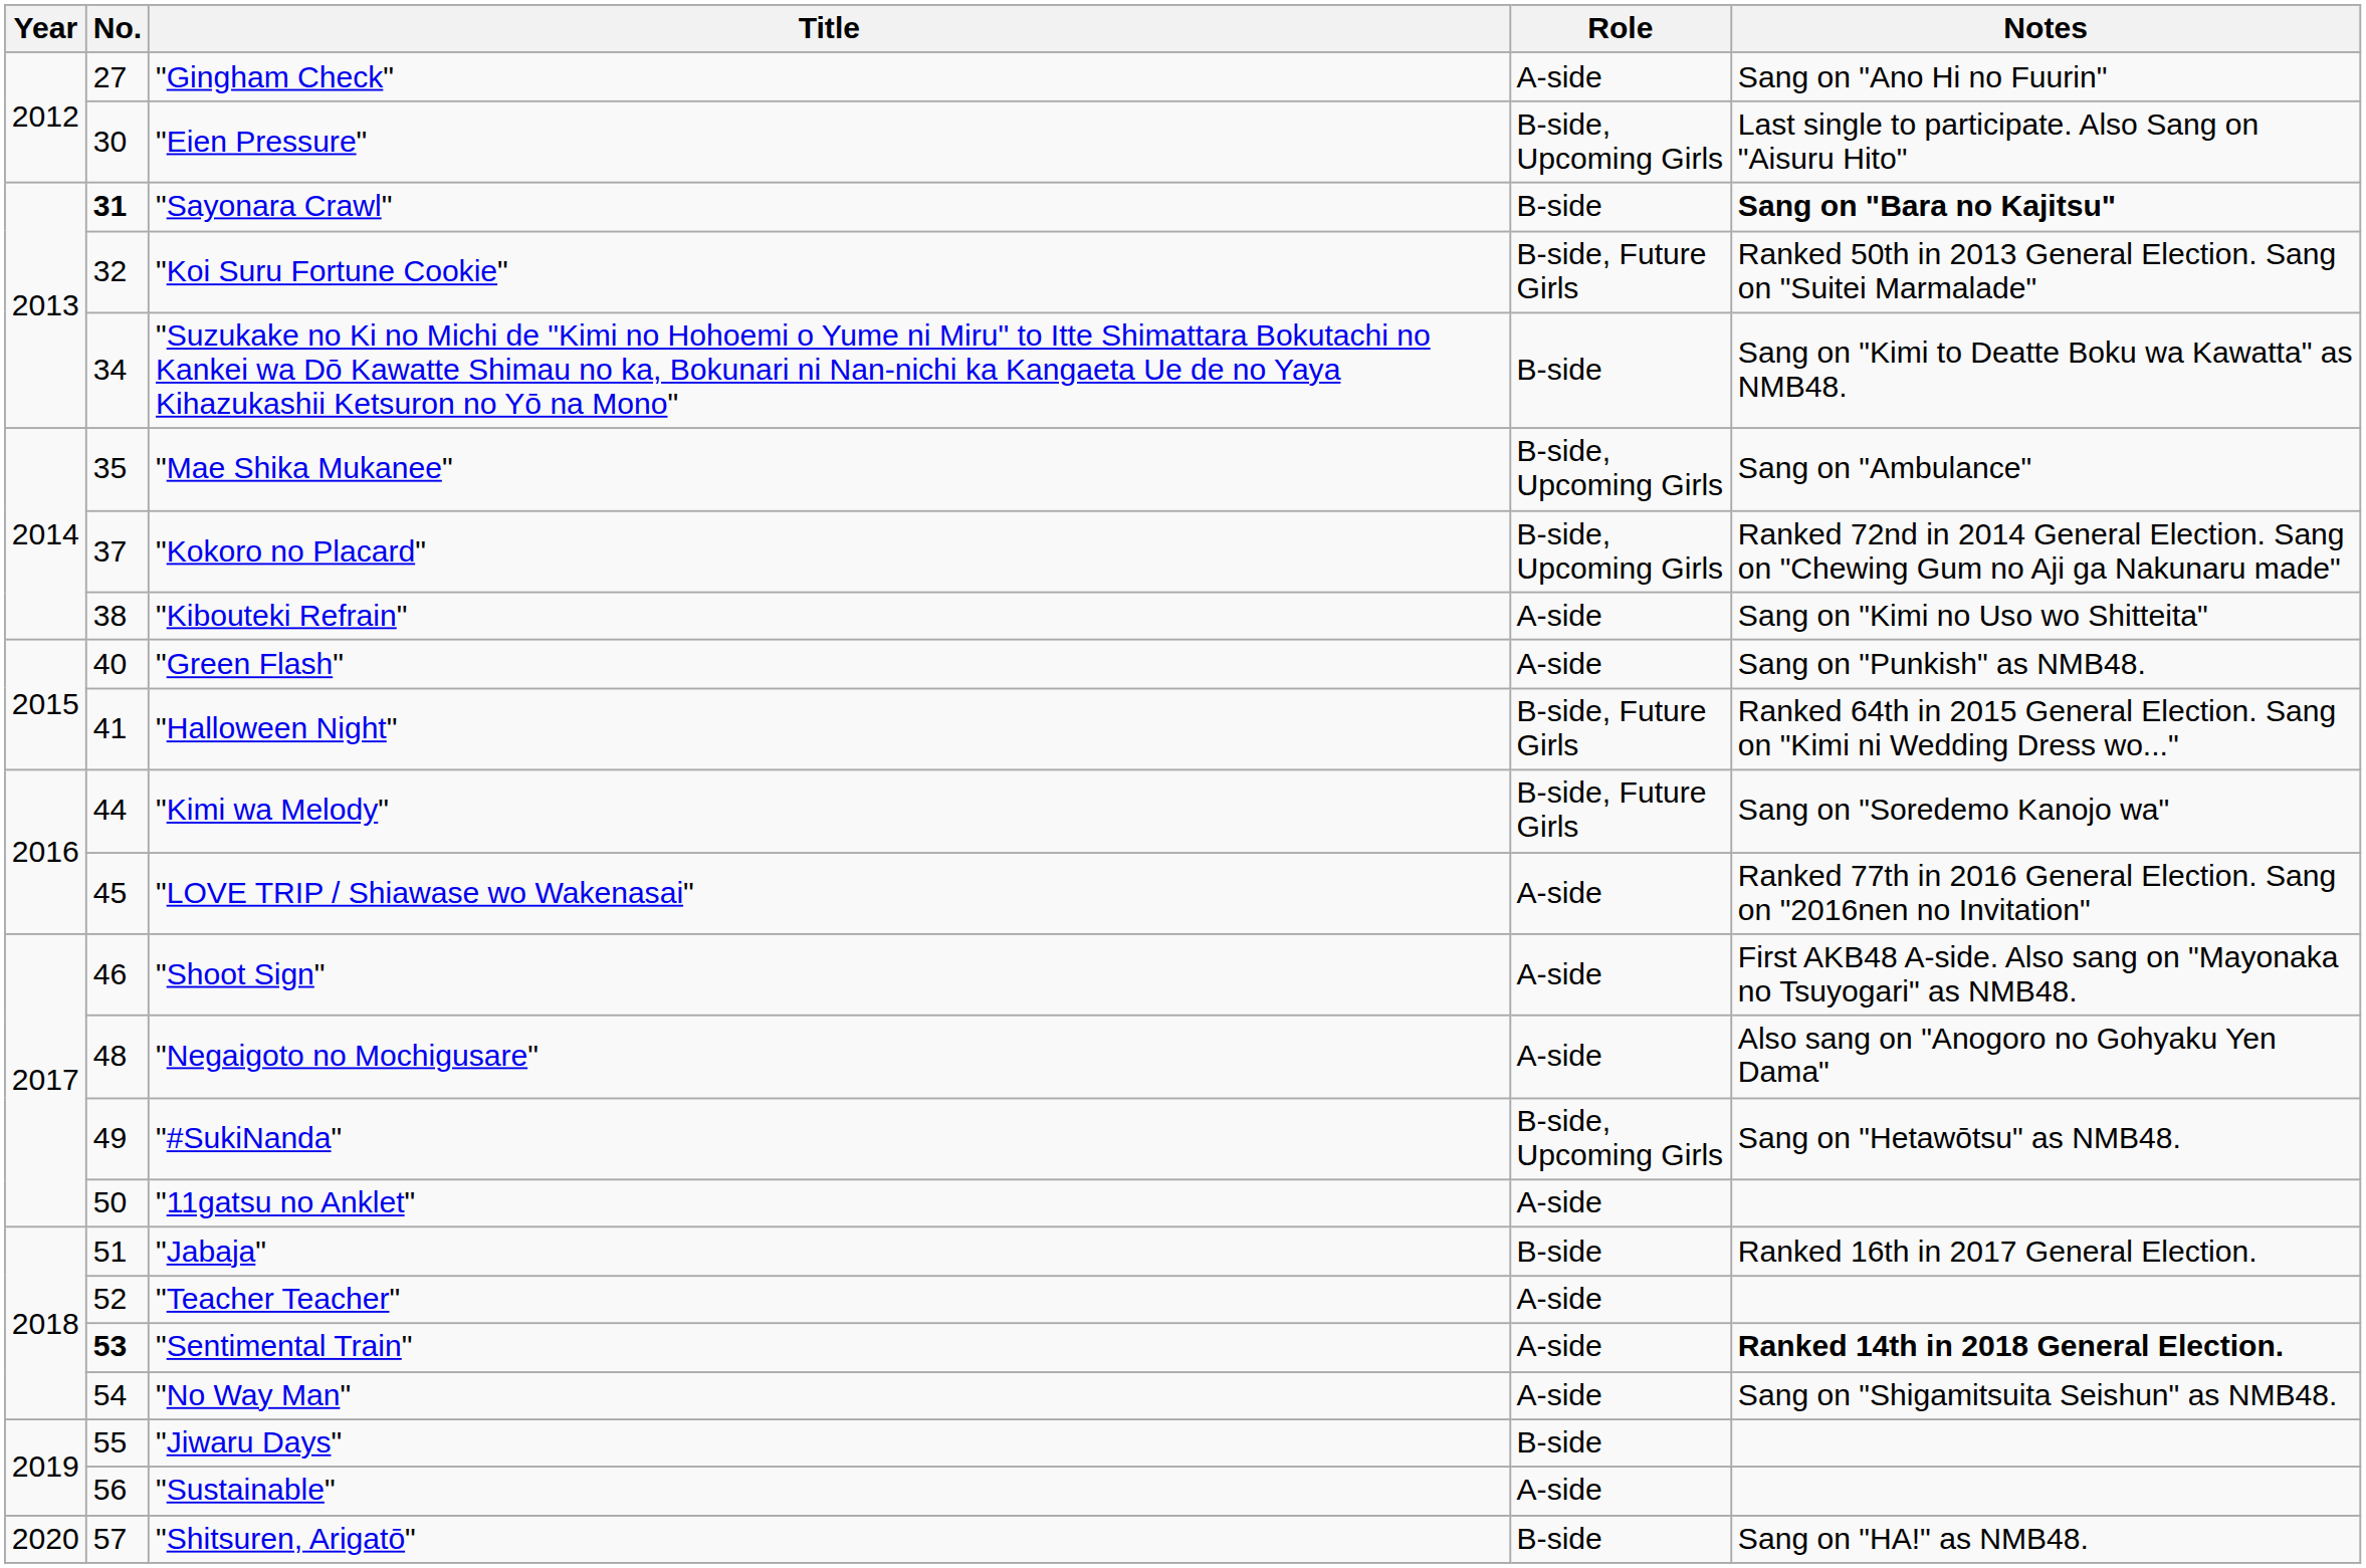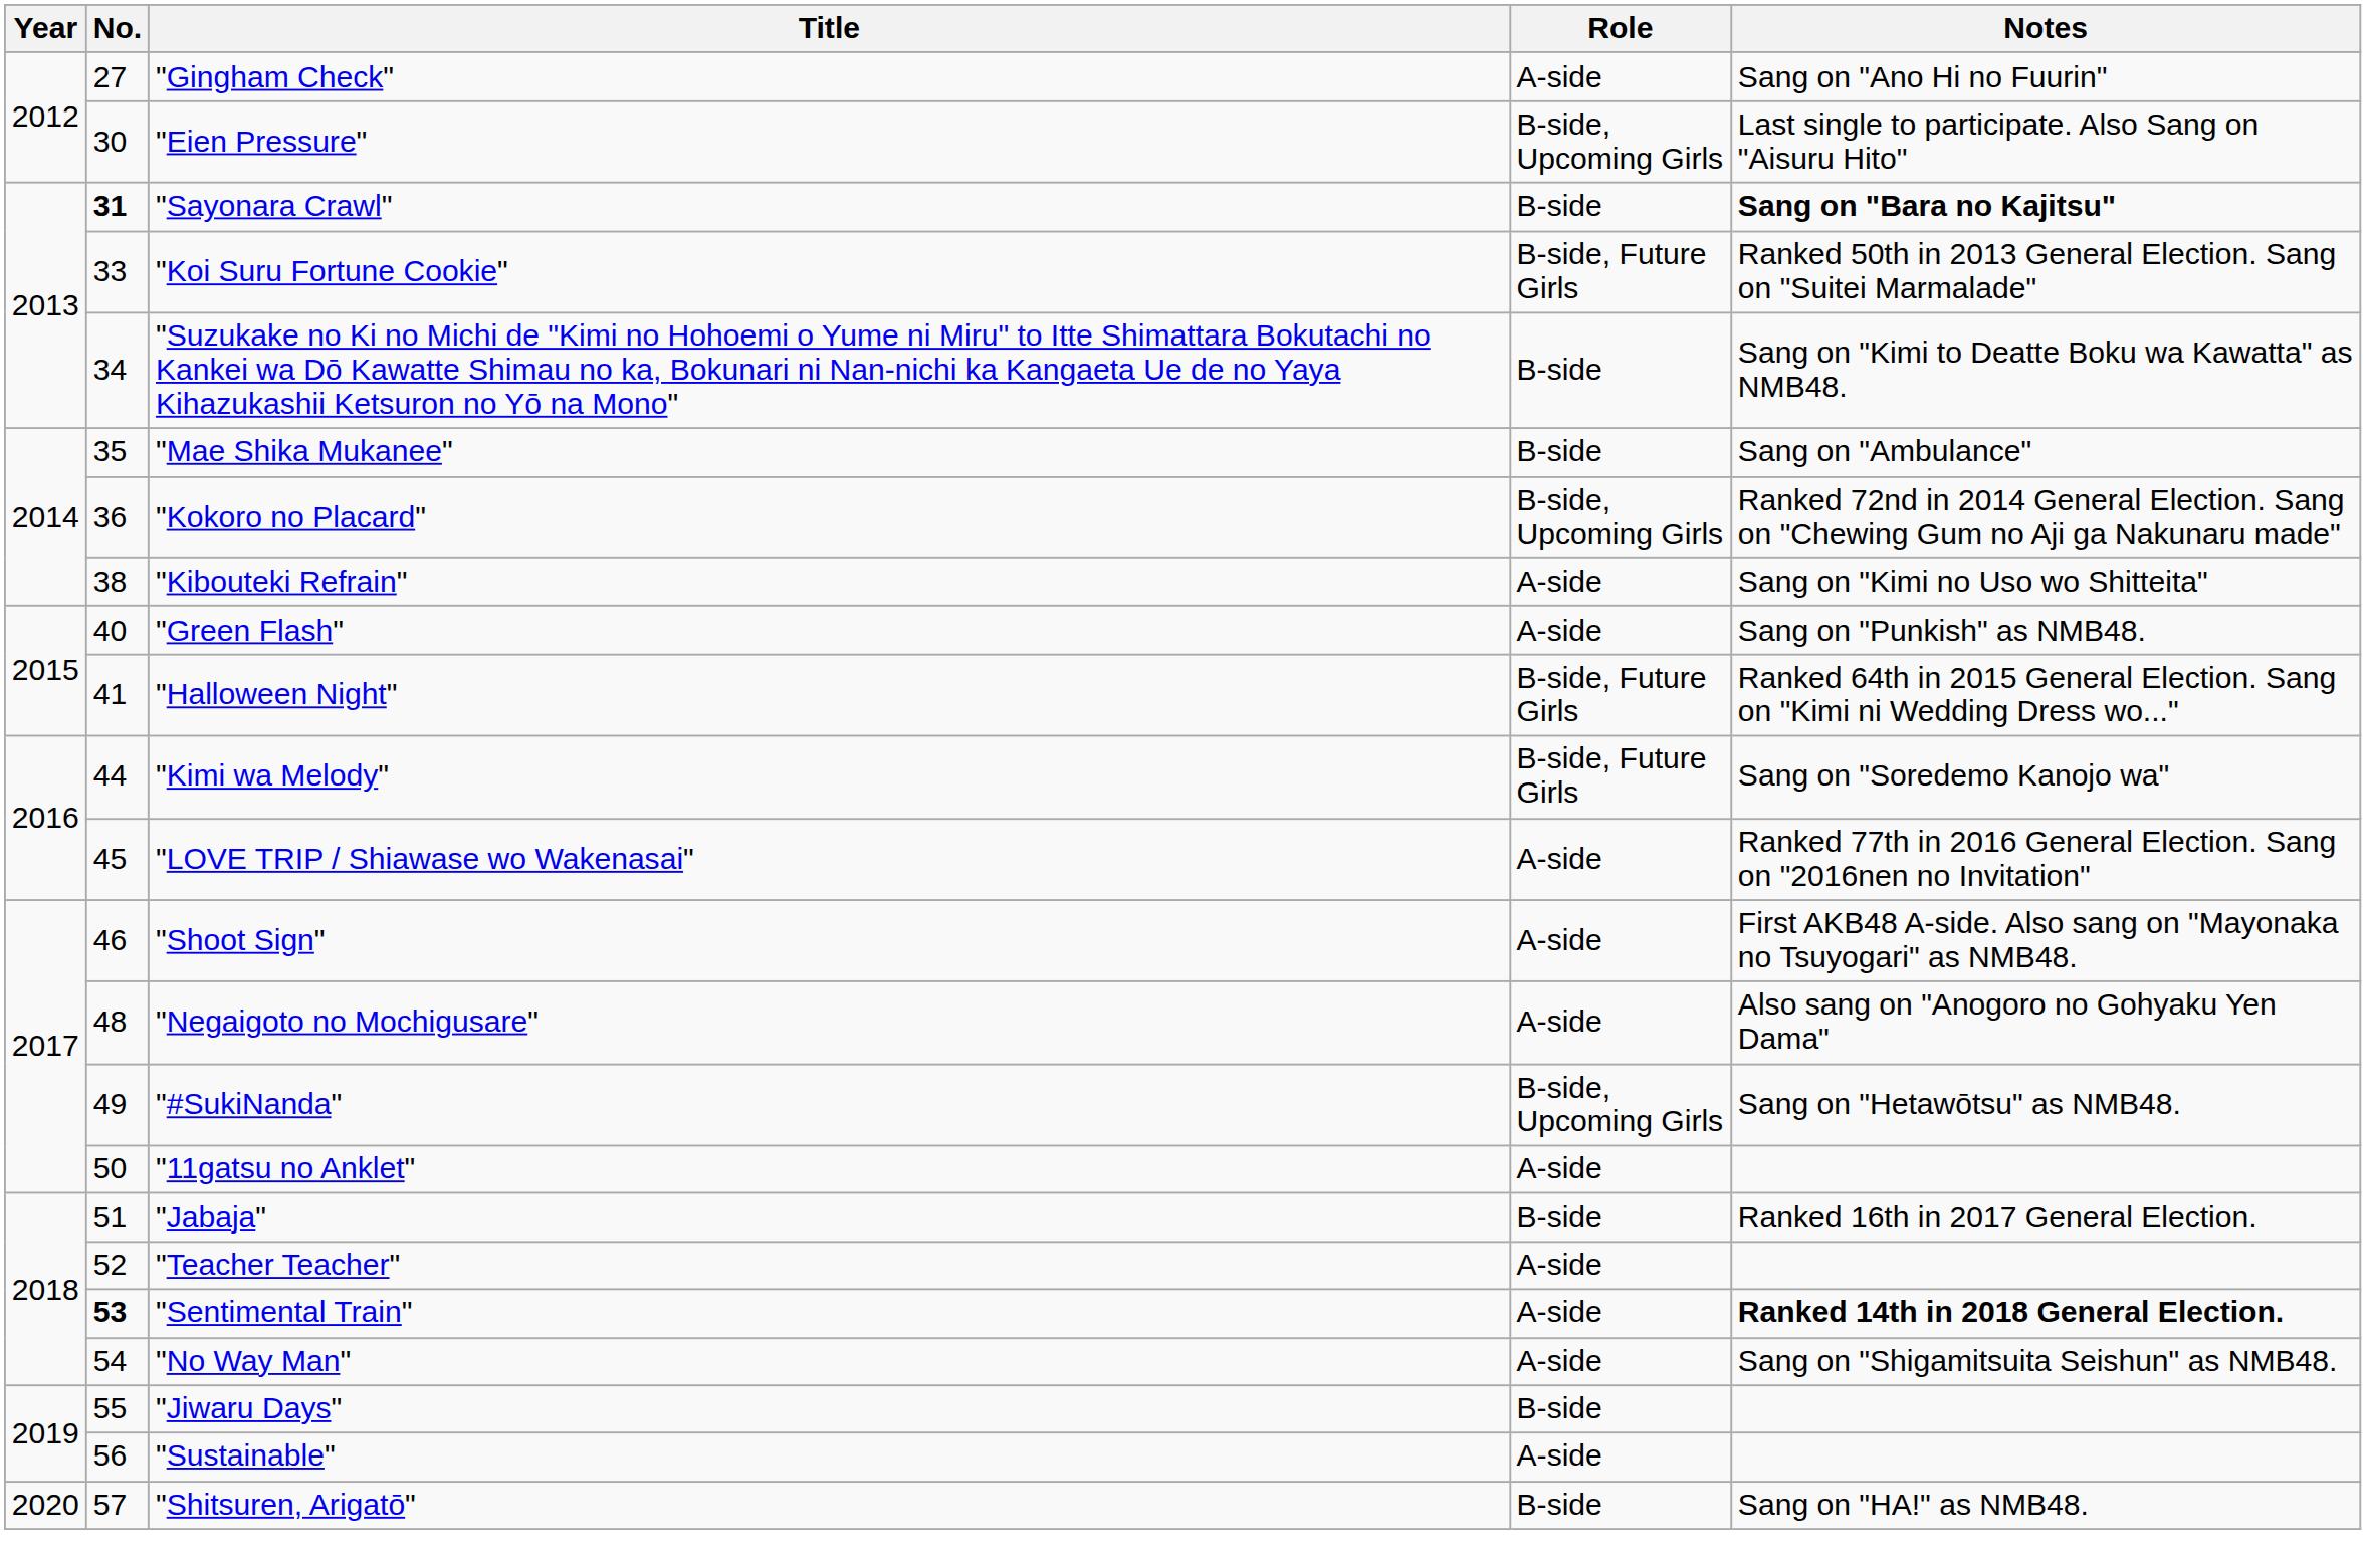 <table class="wikitable sortable">
 <tr>
 <th>Year</th>
 <th data-sort-type="number">No. </th>
 <th>Title </th>
 <th>Role </th>
 <th class="unsortable">Notes </th>
 </tr>
 <tr>
 <td rowspan="2">2012</td>
 <td>27</td>
 <td>"<a href='#'>Gingham Check</a>"</td>
 <td>A-side</td>
 <td>Sang on "Ano Hi no Fuurin"</td>
 </tr>
 <tr>
 <td>30</td>
 <td>"<a href='#'>Eien Pressure</a>"</td>
 <td>B-side, Upcoming Girls</td>
 <td>Last single to participate. Also Sang on "Aisuru Hito"</td>
 </tr>
 <tr>
 <td rowspan="3">2013</td>
 <td><strong>31</strong></td>
 <td>"<a href='#'>Sayonara Crawl</a>"</td>
 <td>B-side</td>
 <td><strong>Sang on "Bara no Kajitsu"</strong></td>
 </tr>
 <tr>
-<td>32</td>
+<td>33</td>
 <td>"<a href='#'>Koi Suru Fortune Cookie</a>"</td>
 <td>B-side, Future Girls</td>
 <td>Ranked 50th in 2013 General Election. Sang on "Suitei Marmalade"</td>
 </tr>
 <tr>
 <td>34</td>
 <td>"<a href='#'>Suzukake no Ki no Michi de "Kimi no Hohoemi o Yume ni Miru" to Itte Shimattara Bokutachi no Kankei wa Dō Kawatte Shimau no ka, Bokunari ni Nan-nichi ka Kangaeta Ue de no Yaya Kihazukashii Ketsuron no Yō na Mono</a>"</td>
 <td>B-side</td>
 <td>Sang on "Kimi to Deatte Boku wa Kawatta" as NMB48.</td>
 </tr>
 <tr>
 <td rowspan="3">2014</td>
 <td>35</td>
 <td>"<a href='#'>Mae Shika Mukanee</a>"</td>
-<td>B-side, Upcoming Girls</td>
+<td>B-side</td>
 <td>Sang on "Ambulance"</td>
 </tr>
 <tr>
-<td>37</td>
+<td>36</td>
 <td>"<a href='#'>Kokoro no Placard</a>"</td>
 <td>B-side, Upcoming Girls</td>
 <td>Ranked 72nd in 2014 General Election. Sang on "Chewing Gum no Aji ga Nakunaru made"</td>
 </tr>
 <tr>
 <td>38</td>
 <td>"<a href='#'>Kibouteki Refrain</a>"</td>
 <td>A-side</td>
 <td>Sang on "Kimi no Uso wo Shitteita"</td>
 </tr>
 <tr>
 <td rowspan="2">2015</td>
 <td>40</td>
 <td>"<a href='#'>Green Flash</a>"</td>
 <td>A-side</td>
 <td>Sang on "Punkish" as NMB48.</td>
 </tr>
 <tr>
 <td>41</td>
 <td>"<a href='#'>Halloween Night</a>"</td>
 <td>B-side, Future Girls</td>
 <td>Ranked 64th in 2015 General Election. Sang on "Kimi ni Wedding Dress wo..."</td>
 </tr>
 <tr>
 <td rowspan="2">2016</td>
 <td>44</td>
 <td>"<a href='#'>Kimi wa Melody</a>"</td>
 <td>B-side, Future Girls</td>
 <td>Sang on "Soredemo Kanojo wa"</td>
 </tr>
 <tr>
 <td>45</td>
 <td>"<a href='#'>LOVE TRIP / Shiawase wo Wakenasai</a>"</td>
 <td>A-side</td>
 <td>Ranked 77th in 2016 General Election. Sang on "2016nen no Invitation"</td>
 </tr>
 <tr>
 <td rowspan="4">2017</td>
 <td>46</td>
 <td>"<a href='#'>Shoot Sign</a>"</td>
 <td>A-side</td>
 <td>First AKB48 A-side. Also sang on "Mayonaka no Tsuyogari" as NMB48.</td>
 </tr>
 <tr>
 <td>48</td>
 <td>"<a href='#'>Negaigoto no Mochigusare</a>"</td>
 <td>A-side</td>
 <td>Also sang on "Anogoro no Gohyaku Yen Dama"</td>
 </tr>
 <tr>
 <td>49</td>
 <td>"<a href='#'>#SukiNanda</a>"</td>
 <td>B-side, Upcoming Girls</td>
 <td>Sang on "Hetawōtsu" as NMB48.</td>
 </tr>
 <tr>
 <td>50</td>
 <td>"<a href='#'>11gatsu no Anklet</a>"</td>
 <td>A-side</td>
 <td></td>
 </tr>
 <tr>
 <td rowspan="4">2018</td>
 <td>51</td>
 <td>"<a href='#'>Jabaja</a>"</td>
 <td>B-side</td>
 <td>Ranked 16th in 2017 General Election.</td>
 </tr>
 <tr>
 <td>52</td>
 <td>"<a href='#'>Teacher Teacher</a>"</td>
 <td>A-side</td>
 <td></td>
 </tr>
 <tr>
 <td><strong>53</strong></td>
 <td>"<a href='#'>Sentimental Train</a>"</td>
 <td>A-side</td>
 <td><strong>Ranked 14th in 2018 General Election.</strong></td>
 </tr>
 <tr>
 <td>54</td>
 <td>"<a href='#'>No Way Man</a>"</td>
 <td>A-side</td>
 <td>Sang on "Shigamitsuita Seishun" as NMB48.</td>
 </tr>
 <tr>
 <td rowspan="2">2019</td>
 <td>55</td>
 <td>"<a href='#'>Jiwaru Days</a>"</td>
 <td>B-side</td>
 <td></td>
 </tr>
 <tr>
 <td>56</td>
 <td>"<a href='#'>Sustainable</a>"</td>
 <td>A-side</td>
 <td></td>
 </tr>
 <tr>
 <td>2020</td>
 <td>57</td>
 <td>"<a href='#'>Shitsuren, Arigatō</a>"</td>
 <td>B-side</td>
 <td>Sang on "HA!" as NMB48.</td>
 </tr>
 </table>
